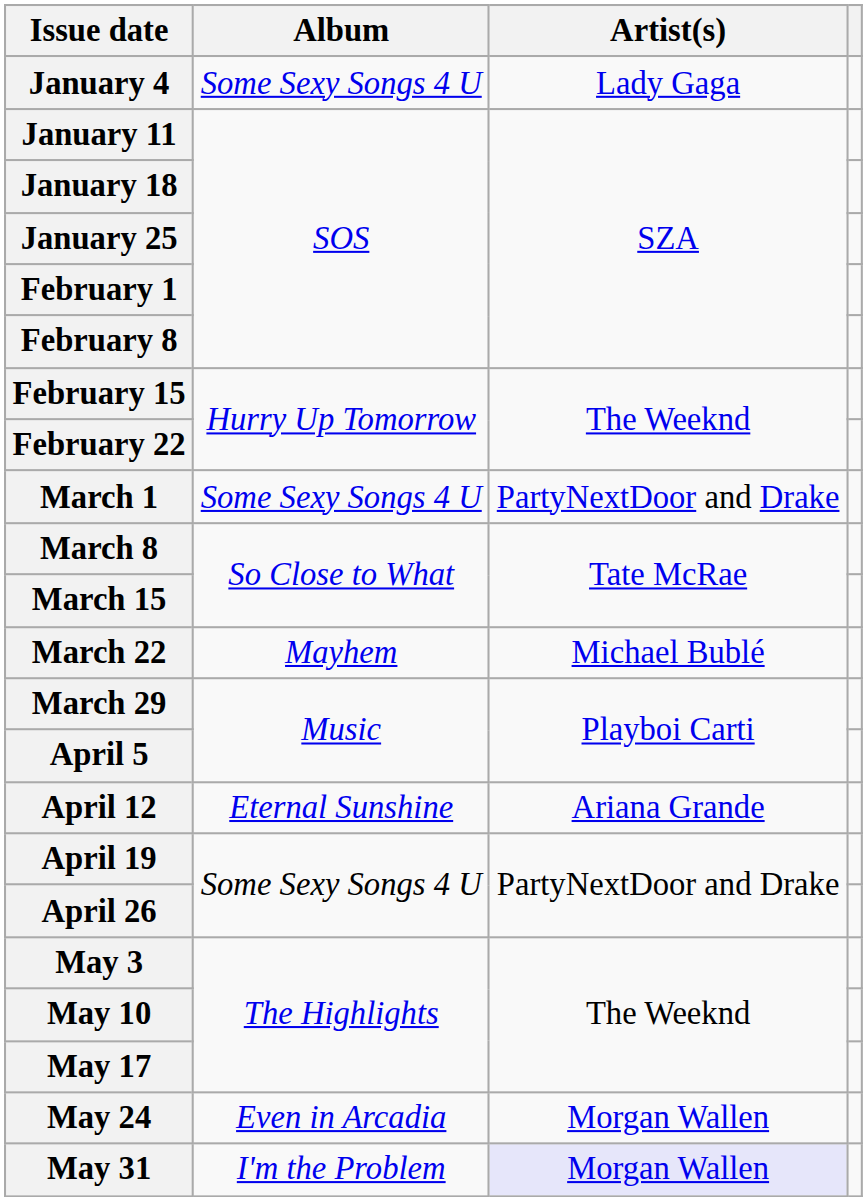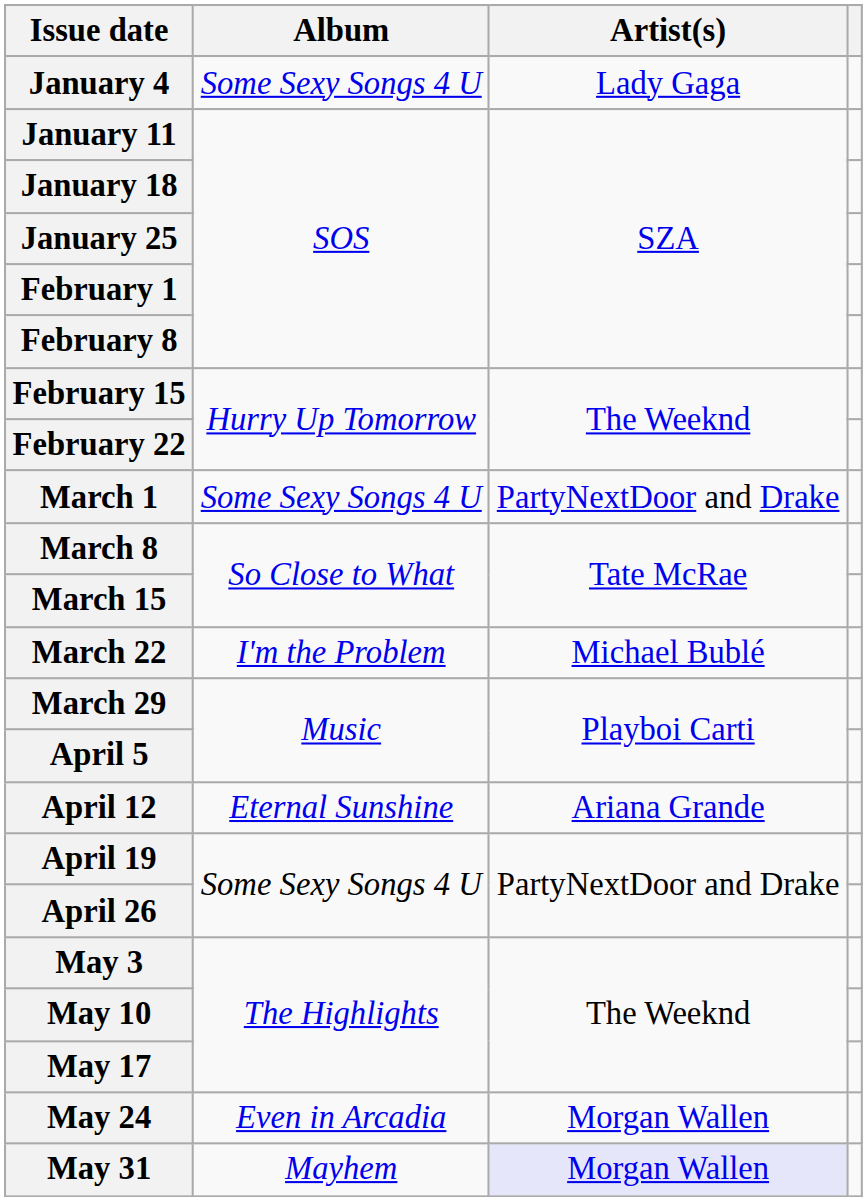 <table class="wikitable plainrowheaders" style="text-align: center;">
 <tr>
 <th scope="col">Issue date</th>
 <th scope="col">Album</th>
 <th scope="col">Artist(s)</th>
 <th scope="col"></th>
 </tr>
 <tr>
 <th scope="row">January 4</th>
 <td><em><a href='#'>Some Sexy Songs 4 U</a></em></td>
 <td><a href='#'>Lady Gaga</a></td>
 <td></td>
 </tr>
 <tr>
 <th scope="row">January 11</th>
 <td rowspan="5"><em><a href='#'>SOS</a></em></td>
 <td rowspan="5"><a href='#'>SZA</a></td>
 <td></td>
 </tr>
 <tr>
 <th scope="row">January 18</th>
 <td></td>
 </tr>
 <tr>
 <th scope="row">January 25</th>
 <td></td>
 </tr>
 <tr>
 <th scope="row">February 1</th>
 <td></td>
 </tr>
 <tr>
 <th scope="row">February 8</th>
 <td></td>
 </tr>
 <tr>
 <th scope="row">February 15</th>
 <td rowspan="2"><em><a href='#'>Hurry Up Tomorrow</a></em></td>
 <td rowspan="2"><a href='#'>The Weeknd</a></td>
 <td></td>
 </tr>
 <tr>
 <th scope="row">February 22</th>
 <td></td>
 </tr>
 <tr>
 <th scope="row">March 1</th>
 <td><em><a href='#'>Some Sexy Songs 4 U</a></em></td>
 <td><a href='#'>PartyNextDoor</a> and <a href='#'>Drake</a></td>
 <td></td>
 </tr>
 <tr>
 <th scope="row">March 8</th>
 <td rowspan="2"><em><a href='#'>So Close to What</a></em></td>
 <td rowspan="2"><a href='#'>Tate McRae</a></td>
 <td></td>
 </tr>
 <tr>
 <th scope="row">March 15</th>
 <td></td>
 </tr>
 <tr>
 <th scope="row">March 22</th>
-<td><em><a href='#'>Mayhem</a></em></td>
+<td><em><a href='#'>I'm the Problem</a></em></td>
 <td><a href='#'>Michael Bublé</a></td>
 <td></td>
 </tr>
 <tr>
 <th scope="row">March 29</th>
 <td rowspan="2"><em><a href='#'>Music</a></em></td>
 <td rowspan="2"><a href='#'>Playboi Carti</a></td>
 <td></td>
 </tr>
 <tr>
 <th scope="row">April 5</th>
 <td></td>
 </tr>
 <tr>
 <th scope="row">April 12</th>
 <td><em><a href='#'>Eternal Sunshine</a></em></td>
 <td><a href='#'>Ariana Grande</a></td>
 <td></td>
 </tr>
 <tr>
 <th scope="row">April 19</th>
 <td rowspan="2"><em>Some Sexy Songs 4 U</em></td>
 <td rowspan="2">PartyNextDoor and Drake</td>
 <td></td>
 </tr>
 <tr>
 <th scope="row">April 26</th>
 <td></td>
 </tr>
 <tr>
 <th scope="row">May 3</th>
 <td rowspan="3"><em><a href='#'>The Highlights</a></em></td>
 <td rowspan="3">The Weeknd</td>
 <td></td>
 </tr>
 <tr>
 <th scope="row">May 10</th>
 <td></td>
 </tr>
 <tr>
 <th scope="row">May 17</th>
 <td></td>
 </tr>
 <tr>
 <th scope="row">May 24</th>
 <td><em><a href='#'>Even in Arcadia</a></em></td>
 <td><a href='#'>Morgan Wallen</a></td>
 <td></td>
 </tr>
 <tr>
 <th scope="row">May 31</th>
-<td><em><a href='#'>I'm the Problem</a></em></td>
+<td><em><a href='#'>Mayhem</a></em></td>
 <td style="background: lavender;"><a href='#'>Morgan Wallen</a></td>
 <td></td>
 </tr>
 </table>
